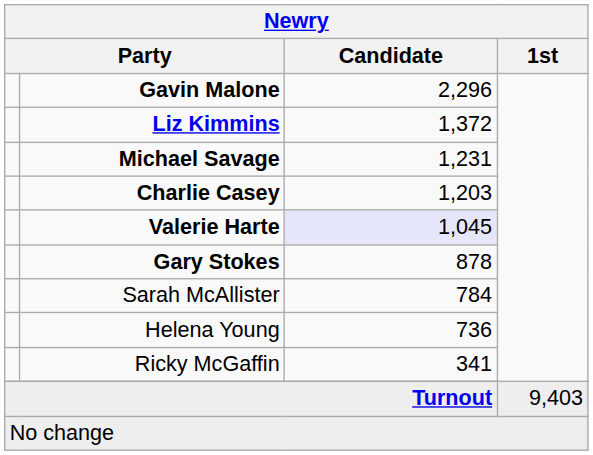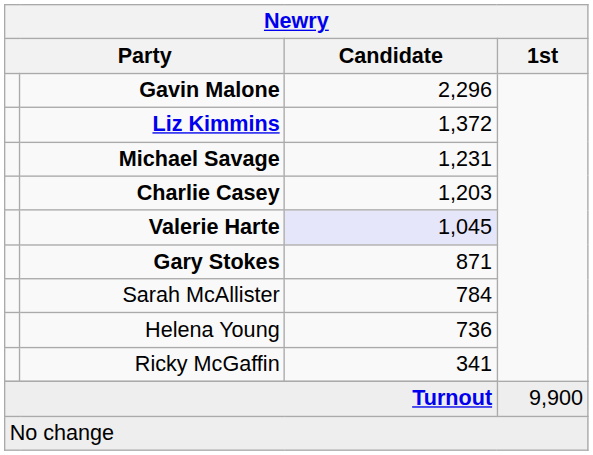 <table class="wikitable">
 <tr>
 <th colspan="4" align="center"><a href='#'>Newry</a></th>
 </tr>
 <tr>
 <th colspan="2" align="center" width=200>Party</th>
 <th width=150>Candidate</th>
 <th width=60>1st </th>
 </tr>
 <tr>
 <td></td>
 <td align="right"><strong>Gavin Malone</strong></td>
 <td align="right">2,296</td>
 </tr>
 <tr>
 <td></td>
 <td align="right"><strong><a href='#'>Liz Kimmins</a></strong></td>
 <td align="right">1,372</td>
 </tr>
 <tr>
 <td></td>
 <td align="right"><strong>Michael Savage</strong></td>
 <td align="right">1,231</td>
 </tr>
 <tr>
 <td></td>
 <td align="right"><strong>Charlie Casey</strong></td>
 <td align="right">1,203</td>
 </tr>
 <tr>
 <td></td>
 <td align="right"><strong>Valerie Harte</strong></td>
 <td align="right" style="background: lavender;">1,045</td>
 </tr>
 <tr>
 <td></td>
 <td align="right"><strong>Gary Stokes</strong></td>
-<td align="right">878</td>
+<td align="right">871</td>
 </tr>
 <tr>
 <td></td>
 <td align="right">Sarah McAllister</td>
 <td align="right">784</td>
 </tr>
 <tr>
 <td></td>
 <td align="right">Helena Young</td>
 <td align="right">736</td>
 </tr>
 <tr>
 <td></td>
 <td align="right">Ricky McGaffin</td>
 <td align="right">341</td>
 </tr>
 <tr>
 </tr>
 <tr bgcolor="EEEEEE">
 <td colspan=3 align="right"><strong><a href='#'>Turnout</a></strong></td>
-<td align="right">9,403</td>
+<td align="right">9,900</td>
 </tr>
 <tr bgcolor="EEEEEE">
 <td colspan=4 bgcolor="EEEEEE">No change</td>
 </tr>
 </table>
